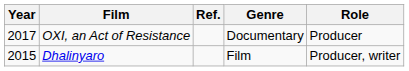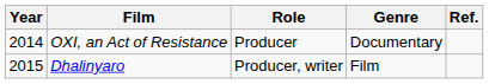 <table class="wikitable">
 <tr>
 <th>Year</th>
 <th>Film</th>
+<th>Role</th>
+<th>Genre</th>
 <th>Ref.</th>
-<th>Genre</th>
-<th>Role</th>
 </tr>
 <tr>
-<td>2017</td>
+<td>2014</td>
 <td><em>OXI, an Act of Resistance</em></td>
+<td>Producer</td>
+<td>Documentary</td>
 <td></td>
-<td>Documentary</td>
-<td>Producer</td>
 </tr>
 <tr>
 <td>2015</td>
 <td><em><a href='#'>Dhalinyaro</a></em></td>
+<td>Producer, writer</td>
+<td>Film</td>
 <td></td>
-<td>Film</td>
-<td>Producer, writer</td>
 </tr>
 </table>
